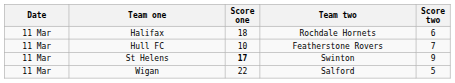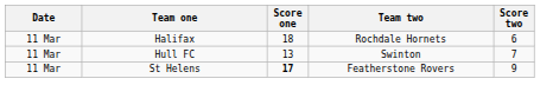 <table class="wikitable" style="text-align: center">
 <tr>
 <th width=100>Date</th>
 <th width=250>Team one</th>
 <th width=50>Score one</th>
 <th width=250>Team two</th>
 <th width=50>Score two</th>
 </tr>
 <tr>
 <td>11 Mar</td>
 <td>Halifax</td>
 <td>18</td>
 <td>Rochdale Hornets</td>
 <td>6</td>
 </tr>
 <tr>
 <td>11 Mar</td>
 <td>Hull FC</td>
-<td>10</td>
-<td>Featherstone Rovers</td>
+<td>13</td>
+<td>Swinton</td>
 <td>7</td>
 </tr>
 <tr>
 <td>11 Mar</td>
 <td>St Helens</td>
 <td><strong>17</strong></td>
-<td>Swinton</td>
+<td>Featherstone Rovers</td>
 <td>9</td>
 </tr>
-<tr>
-<td>11 Mar</td>
-<td>Wigan</td>
-<td>22</td>
-<td>Salford</td>
-<td>5</td>
-</tr>
 </table>
